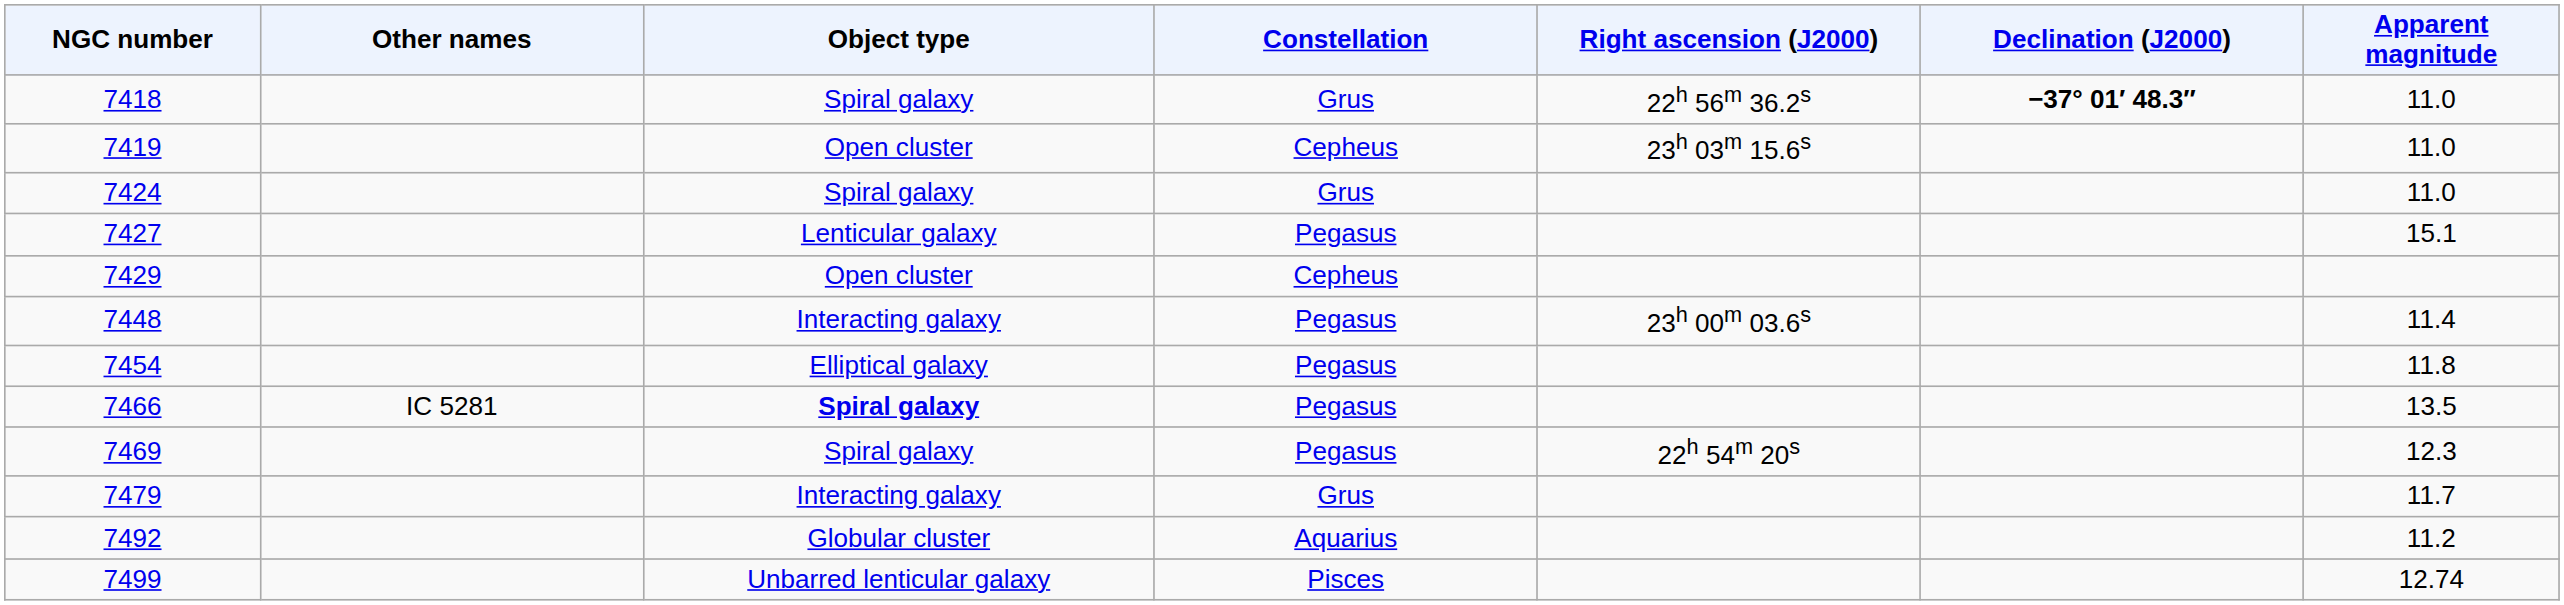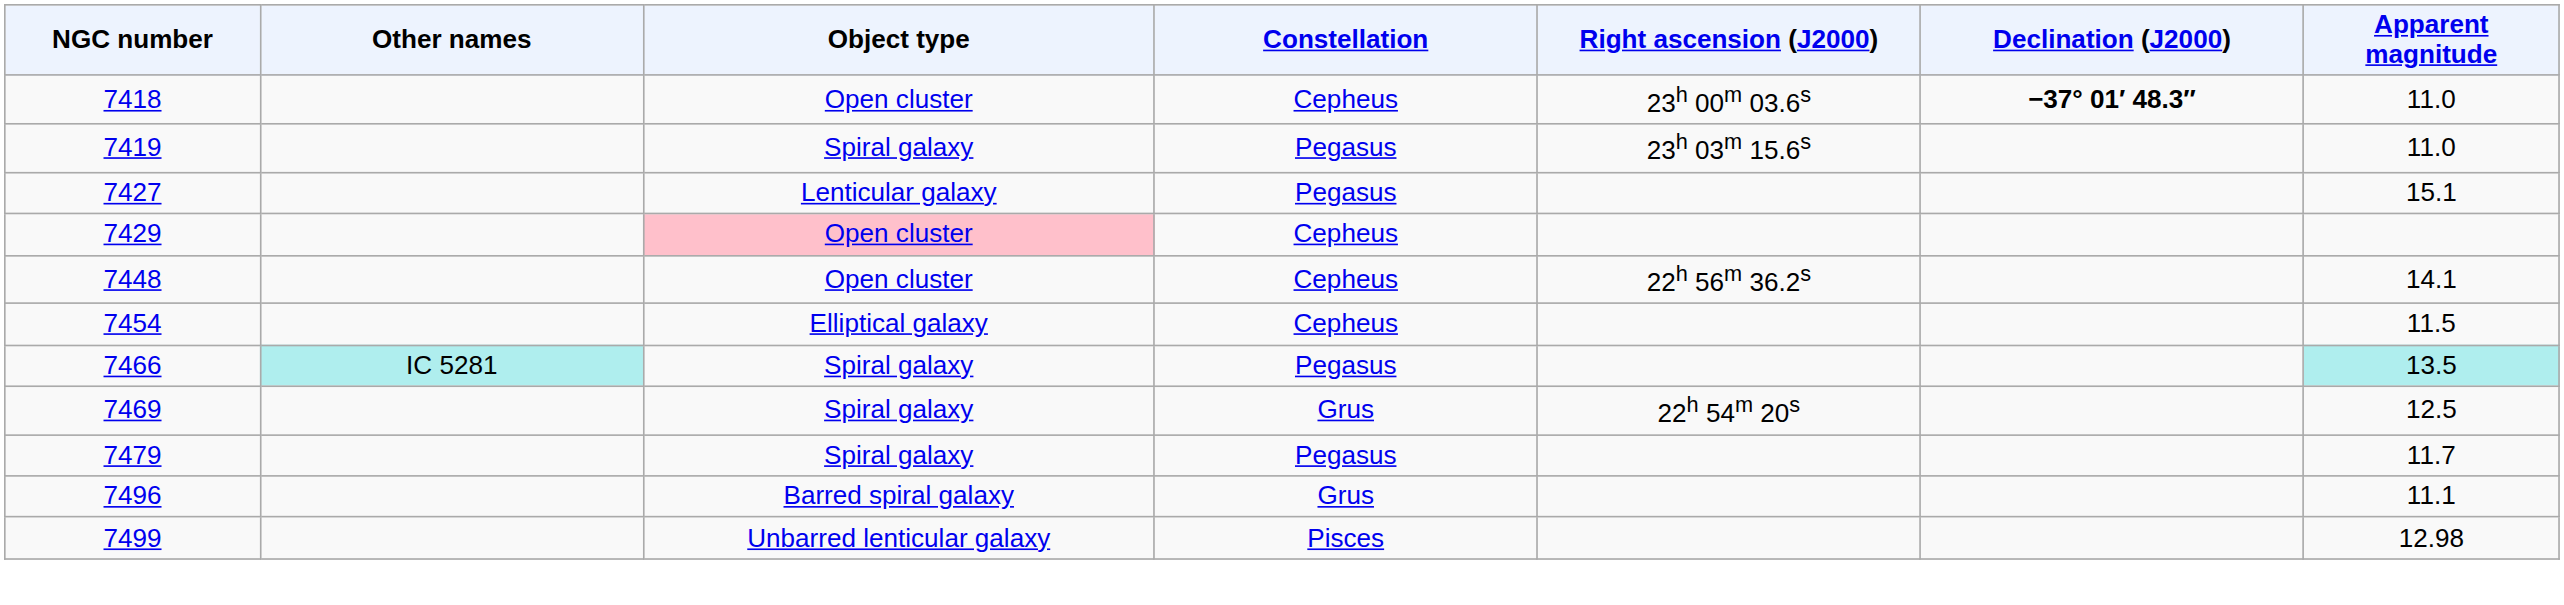 <table class="wikitable sortable sticky-header sort-under" style="text-align: center;">
 <tr>
 <th style="background-color:#edf3fe; width: 10%;">NGC number</th>
 <th style="background-color:#edf3fe; width: 15%;">Other names</th>
 <th style="background-color:#edf3fe; width: 20%;">Object type</th>
 <th style="background-color:#edf3fe; width: 15%;"><a href='#'>Constellation</a></th>
 <th style="background-color:#edf3fe; width: 15%;"><a href='#'>Right ascension</a> (<a href='#'>J2000</a>)</th>
 <th style="background-color:#edf3fe; width: 15%;"><a href='#'>Declination</a> (<a href='#'>J2000</a>)</th>
 <th style="background-color:#edf3fe; width: 10%;"><a href='#'>Apparent magnitude</a></th>
 </tr>
 <tr>
 <td><a href='#'>7418</a></td>
 <td></td>
-<td><a href='#'>Spiral galaxy</a></td>
-<td><a href='#'>Grus</a></td>
-<td>22<sup>h</sup> 56<sup>m</sup> 36.2<sup>s</sup></td>
+<td><a href='#'>Open cluster</a></td>
+<td><a href='#'>Cepheus</a></td>
+<td>23<sup>h</sup> 00<sup>m</sup> 03.6<sup>s</sup></td>
 <td><strong>−37° 01′ 48.3″</strong></td>
 <td>11.0</td>
 </tr>
 <tr>
 <td><a href='#'>7419</a></td>
 <td></td>
-<td><a href='#'>Open cluster</a></td>
-<td><a href='#'>Cepheus</a></td>
+<td><a href='#'>Spiral galaxy</a></td>
+<td><a href='#'>Pegasus</a></td>
 <td>23<sup>h</sup> 03<sup>m</sup> 15.6<sup>s</sup></td>
-<td></td>
-<td>11.0</td>
-</tr>
-<tr>
-<td><a href='#'>7424</a></td>
-<td></td>
-<td><a href='#'>Spiral galaxy</a></td>
-<td><a href='#'>Grus</a></td>
-<td></td>
 <td></td>
 <td>11.0</td>
 </tr>
 <tr>
 <td><a href='#'>7427</a></td>
 <td></td>
 <td><a href='#'>Lenticular galaxy</a></td>
 <td><a href='#'>Pegasus</a></td>
 <td></td>
 <td></td>
 <td>15.1</td>
 </tr>
 <tr>
 <td><a href='#'>7429</a></td>
 <td></td>
-<td><a href='#'>Open cluster</a></td>
+<td style="background: pink;"><a href='#'>Open cluster</a></td>
 <td><a href='#'>Cepheus</a></td>
 <td></td>
 <td></td>
 <td></td>
 </tr>
 <tr>
 <td><a href='#'>7448</a></td>
 <td></td>
-<td><a href='#'>Interacting galaxy</a></td>
-<td><a href='#'>Pegasus</a></td>
-<td>23<sup>h</sup> 00<sup>m</sup> 03.6<sup>s</sup></td>
+<td><a href='#'>Open cluster</a></td>
+<td><a href='#'>Cepheus</a></td>
+<td>22<sup>h</sup> 56<sup>m</sup> 36.2<sup>s</sup></td>
 <td></td>
-<td>11.4</td>
+<td>14.1</td>
 </tr>
 <tr>
 <td><a href='#'>7454</a></td>
 <td></td>
 <td><a href='#'>Elliptical galaxy</a></td>
+<td><a href='#'>Cepheus</a></td>
+<td></td>
+<td></td>
+<td>11.5</td>
+</tr>
+<tr>
+<td><a href='#'>7466</a></td>
+<td style="background: paleturquoise;">IC 5281</td>
+<td><a href='#'>Spiral galaxy</a></td>
 <td><a href='#'>Pegasus</a></td>
 <td></td>
 <td></td>
-<td>11.8</td>
-</tr>
-<tr>
-<td><a href='#'>7466</a></td>
-<td>IC 5281</td>
-<td><strong><a href='#'>Spiral galaxy</a></strong></td>
-<td><a href='#'>Pegasus</a></td>
-<td></td>
-<td></td>
-<td>13.5</td>
+<td style="background: paleturquoise;">13.5</td>
 </tr>
 <tr>
 <td><a href='#'>7469</a></td>
 <td></td>
 <td><a href='#'>Spiral galaxy</a></td>
-<td><a href='#'>Pegasus</a></td>
+<td><a href='#'>Grus</a></td>
 <td>22<sup>h</sup> 54<sup>m</sup> 20<sup>s</sup></td>
 <td></td>
-<td>12.3</td>
+<td>12.5</td>
 </tr>
 <tr>
 <td><a href='#'>7479</a></td>
 <td></td>
-<td><a href='#'>Interacting galaxy</a></td>
-<td><a href='#'>Grus</a></td>
+<td><a href='#'>Spiral galaxy</a></td>
+<td><a href='#'>Pegasus</a></td>
 <td></td>
 <td></td>
 <td>11.7</td>
 </tr>
 <tr>
-<td><a href='#'>7492</a></td>
+<td><a href='#'>7496</a></td>
 <td></td>
-<td><a href='#'>Globular cluster</a></td>
-<td><a href='#'>Aquarius</a></td>
+<td><a href='#'>Barred spiral galaxy</a></td>
+<td><a href='#'>Grus</a></td>
 <td></td>
 <td></td>
-<td>11.2</td>
+<td>11.1</td>
 </tr>
 <tr>
 <td><a href='#'>7499</a></td>
 <td></td>
 <td><a href='#'>Unbarred lenticular galaxy</a></td>
 <td><a href='#'>Pisces</a></td>
 <td></td>
 <td></td>
-<td>12.74</td>
+<td>12.98</td>
 </tr>
 </table>
